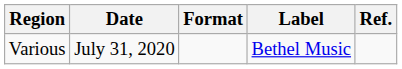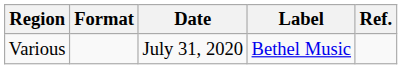 <table class="wikitable plainrowheaders">
 <tr>
 <th scope="col">Region</th>
+<th scope="col">Format</th>
 <th scope="col">Date</th>
-<th scope="col">Format</th>
 <th scope="col">Label</th>
 <th scope="col">Ref.</th>
 </tr>
 <tr>
 <td>Various</td>
+<td></td>
 <td>July 31, 2020</td>
-<td></td>
 <td><a href='#'>Bethel Music</a></td>
 <td></td>
 </tr>
 </table>
